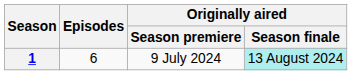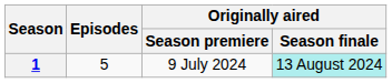 <table class="wikitable sortable" style="text-align:center;">
 <tr>
 <th rowspan="2">Season</th>
 <th rowspan="2">Episodes</th>
 <th colspan="2">Originally aired</th>
 </tr>
 <tr>
 <th>Season premiere</th>
 <th>Season finale</th>
 </tr>
 <tr>
 <th><a href='#'>1</a></th>
-<td>6</td>
+<td>5</td>
 <td>9 July 2024</td>
 <td style="background: paleturquoise;">13 August 2024</td>
 </tr>
 </table>
